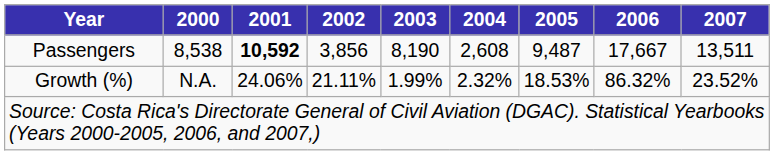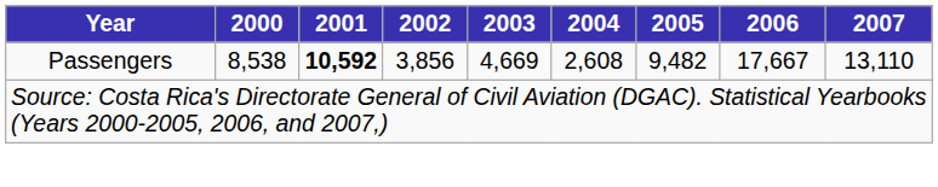 <table class="sortable wikitable toccolours" style="text-align:center">
 <tr>
 <th style="background:#3830AE;color:white">Year</th>
 <th style="background:#3830AE;color:white; width:50px">2000</th>
 <th style="background:#3830AE;color:white; width:50px">2001</th>
 <th style="background:#3830AE;color:white; width:50px">2002</th>
 <th style="background:#3830AE;color:white; width:50px">2003</th>
 <th style="background:#3830AE;color:white; width:50px">2004</th>
 <th style="background:#3830AE;color:white; width:50px">2005</th>
 <th style="background:#3830AE;color:white; width:65px">2006</th>
 <th style="background:#3830AE;color:white; width:65px">2007</th>
 </tr>
 <tr>
 <td>Passengers</td>
 <td>8,538</td>
 <td><strong>10,592</strong></td>
 <td>3,856</td>
-<td>8,190</td>
+<td>4,669</td>
 <td>2,608</td>
-<td>9,487</td>
+<td>9,482</td>
 <td>17,667</td>
-<td>13,511</td>
-</tr>
-<tr>
-<td>Growth (%)</td>
-<td>N.A.</td>
-<td> 24.06%</td>
-<td> 21.11%</td>
-<td> 1.99%</td>
-<td> 2.32%</td>
-<td> 18.53%</td>
-<td> 86.32%</td>
-<td> 23.52%</td>
+<td>13,110</td>
 </tr>
 <tr>
 <td colspan="9" style="text-align:left;"><em>Source: Costa Rica's Directorate General of Civil Aviation (DGAC). Statistical Yearbooks<br>(Years 2000-2005, 2006, and 2007,)</em></td>
 </tr>
 </table>
